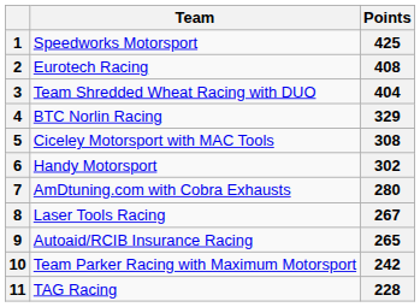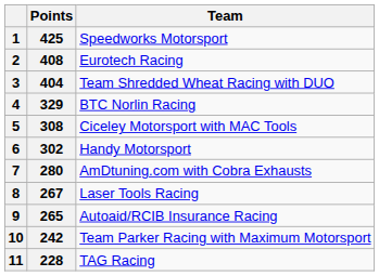 <table class="wikitable" style="font-size:95%">
 <tr>
 <th></th>
+<th>Points</th>
 <th>Team</th>
-<th>Points</th>
 </tr>
 <tr>
 <th align="center">1</th>
+<th align="left">425</th>
 <td><a href='#'>Speedworks Motorsport</a></td>
-<th align="left">425</th>
 </tr>
 <tr>
 <th align="center">2</th>
+<th align="left">408</th>
 <td><a href='#'>Eurotech Racing</a></td>
-<th align="left">408</th>
 </tr>
 <tr>
 <th align="center">3</th>
+<th align="left">404</th>
 <td><a href='#'>Team Shredded Wheat Racing with DUO</a></td>
-<th align="left">404</th>
 </tr>
 <tr>
 <th align="center">4</th>
+<th align="left">329</th>
 <td><a href='#'>BTC Norlin Racing</a></td>
-<th align="left">329</th>
 </tr>
 <tr>
 <th align="center">5</th>
+<th align="left">308</th>
 <td><a href='#'>Ciceley Motorsport with MAC Tools</a></td>
-<th align="left">308</th>
 </tr>
 <tr>
 <th align="center">6</th>
+<th align="left">302</th>
 <td><a href='#'>Handy Motorsport</a></td>
-<th align="left">302</th>
 </tr>
 <tr>
 <th align="center">7</th>
+<th align="left">280</th>
 <td><a href='#'>AmDtuning.com with Cobra Exhausts</a></td>
-<th align="left">280</th>
 </tr>
 <tr>
 <th align="center">8</th>
+<th align="left">267</th>
 <td><a href='#'>Laser Tools Racing</a></td>
-<th align="left">267</th>
 </tr>
 <tr>
 <th align="center">9</th>
+<th align="left">265</th>
 <td><a href='#'>Autoaid/RCIB Insurance Racing</a></td>
-<th align="left">265</th>
 </tr>
 <tr>
 <th align="center">10</th>
+<th align="left">242</th>
 <td nowrap><a href='#'>Team Parker Racing with Maximum Motorsport</a></td>
-<th align="left">242</th>
 </tr>
 <tr>
 <th align="center">11</th>
+<th align="left">228</th>
 <td><a href='#'>TAG Racing</a></td>
-<th align="left">228</th>
 </tr>
 </table>
